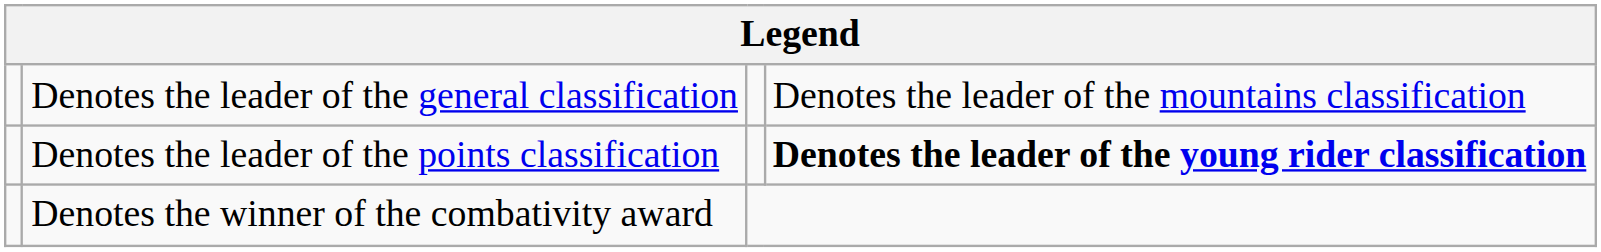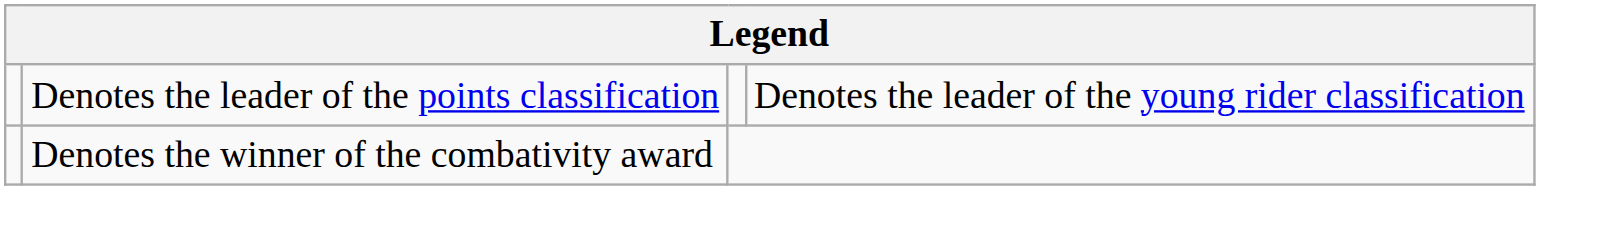 <table class="wikitable">
 <tr>
 <th colspan="4">Legend</th>
 </tr>
 <tr>
 <td></td>
-<td>Denotes the leader of the <a href='#'>general classification</a></td>
-<td></td>
-<td>Denotes the leader of the <a href='#'>mountains classification</a></td>
-</tr>
-<tr>
-<td></td>
 <td>Denotes the leader of the <a href='#'>points classification</a></td>
 <td></td>
-<td><strong>Denotes the leader of the <a href='#'>young rider classification</a></strong></td>
+<td>Denotes the leader of the <a href='#'>young rider classification</a></td>
 </tr>
 <tr>
 <td></td>
 <td>Denotes the winner of the combativity award</td>
 </tr>
 </table>
